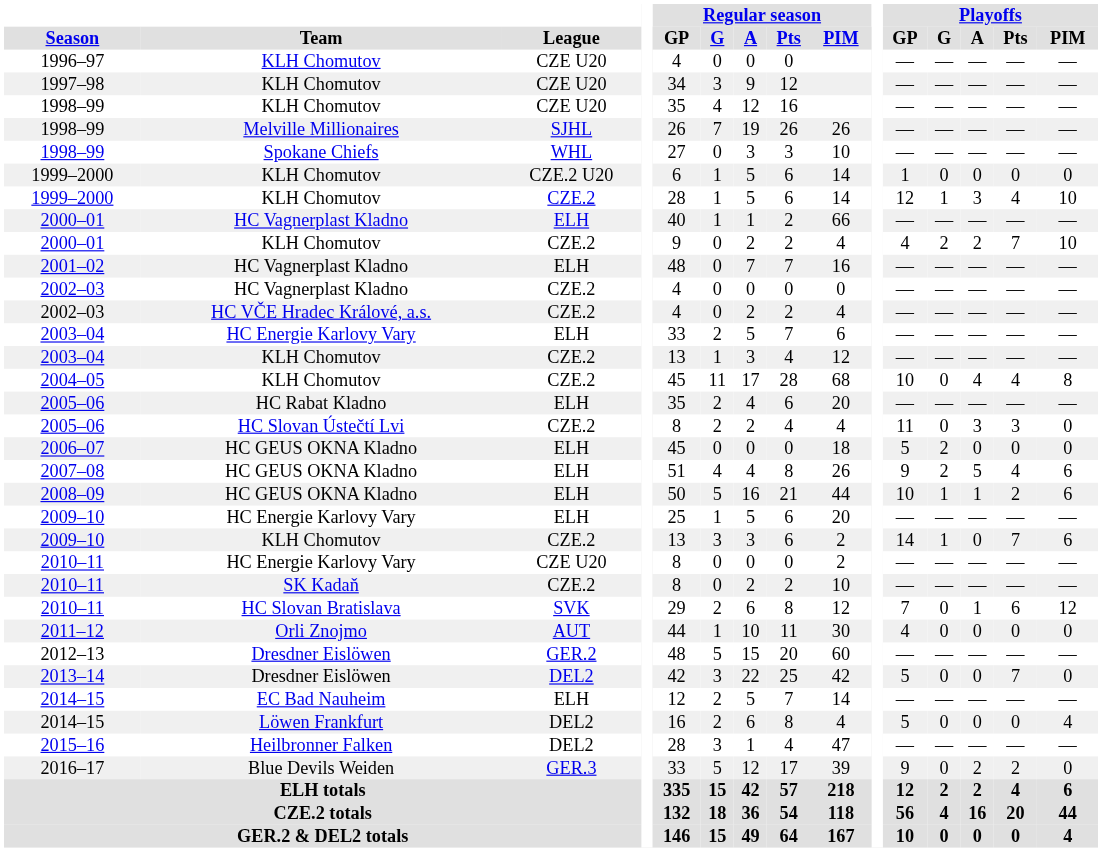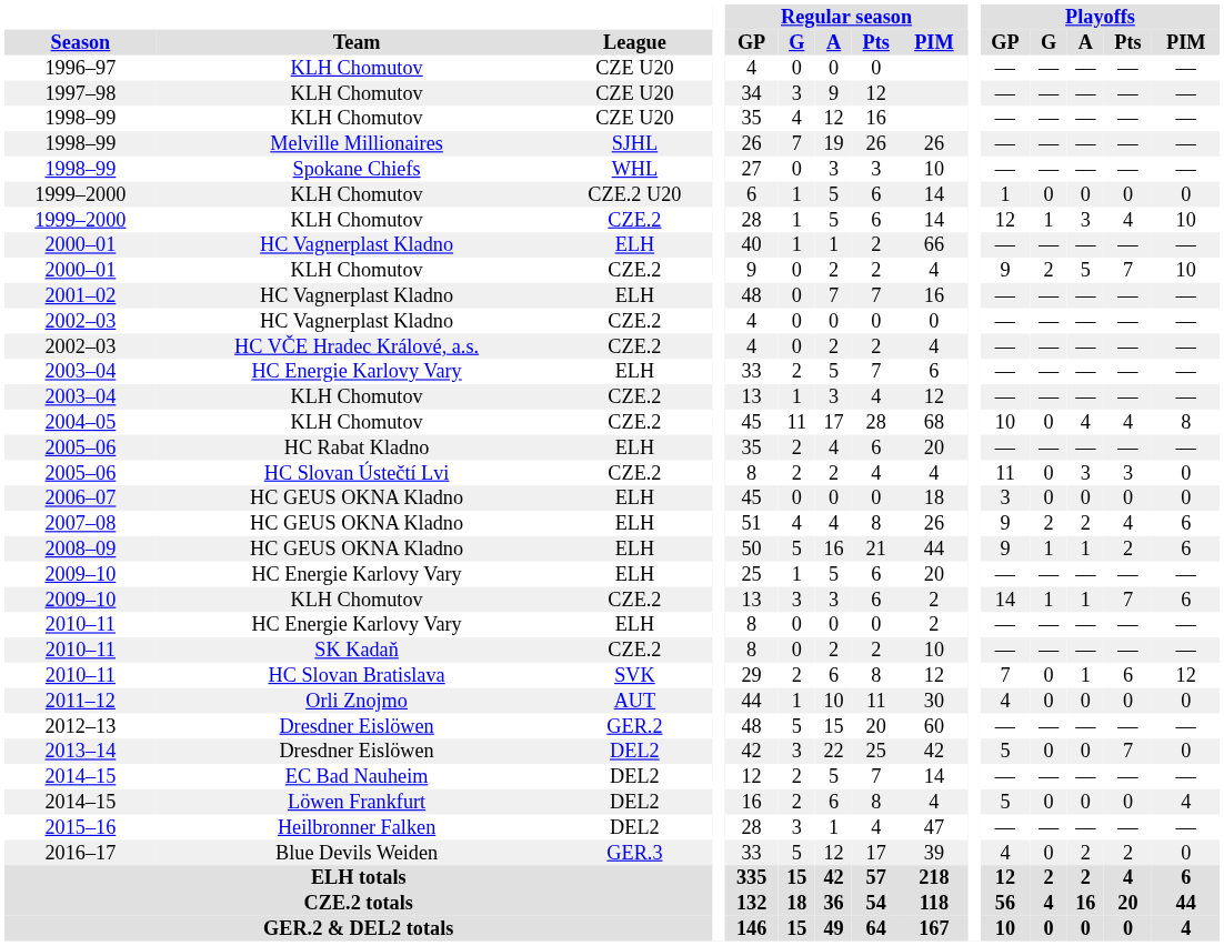 <table border="0" cellpadding="1" cellspacing="0" style="text-align:center; width:60em">
 <tr bgcolor="#e0e0e0">
 <th colspan="3" bgcolor="#ffffff"> </th>
 <th rowspan="99" bgcolor="#ffffff"> </th>
 <th colspan="5"><a href='#'>Regular season</a></th>
 <th rowspan="99" bgcolor="#ffffff"> </th>
 <th colspan="5"><a href='#'>Playoffs</a></th>
 </tr>
 <tr bgcolor="#e0e0e0">
 <th><a href='#'>Season</a></th>
 <th>Team</th>
 <th>League</th>
 <th>GP</th>
 <th><a href='#'>G</a></th>
 <th><a href='#'>A</a></th>
 <th><a href='#'>Pts</a></th>
 <th><a href='#'>PIM</a></th>
 <th>GP</th>
 <th>G</th>
 <th>A</th>
 <th>Pts</th>
 <th>PIM</th>
 </tr>
 <tr>
 <td>1996–97</td>
 <td><a href='#'>KLH Chomutov</a></td>
 <td>CZE U20</td>
 <td>4</td>
 <td>0</td>
 <td>0</td>
 <td>0</td>
 <td></td>
 <td>—</td>
 <td>—</td>
 <td>—</td>
 <td>—</td>
 <td>—</td>
 </tr>
 <tr bgcolor="#f0f0f0">
 <td>1997–98</td>
 <td>KLH Chomutov</td>
 <td>CZE U20</td>
 <td>34</td>
 <td>3</td>
 <td>9</td>
 <td>12</td>
 <td></td>
 <td>—</td>
 <td>—</td>
 <td>—</td>
 <td>—</td>
 <td>—</td>
 </tr>
 <tr>
 <td>1998–99</td>
 <td>KLH Chomutov</td>
 <td>CZE U20</td>
 <td>35</td>
 <td>4</td>
 <td>12</td>
 <td>16</td>
 <td></td>
 <td>—</td>
 <td>—</td>
 <td>—</td>
 <td>—</td>
 <td>—</td>
 </tr>
 <tr bgcolor="#f0f0f0">
 <td>1998–99</td>
 <td><a href='#'>Melville Millionaires</a></td>
 <td><a href='#'>SJHL</a></td>
 <td>26</td>
 <td>7</td>
 <td>19</td>
 <td>26</td>
 <td>26</td>
 <td>—</td>
 <td>—</td>
 <td>—</td>
 <td>—</td>
 <td>—</td>
 </tr>
 <tr>
 <td><a href='#'>1998–99</a></td>
 <td><a href='#'>Spokane Chiefs</a></td>
 <td><a href='#'>WHL</a></td>
 <td>27</td>
 <td>0</td>
 <td>3</td>
 <td>3</td>
 <td>10</td>
 <td>—</td>
 <td>—</td>
 <td>—</td>
 <td>—</td>
 <td>—</td>
 </tr>
 <tr bgcolor="#f0f0f0">
 <td>1999–2000</td>
 <td>KLH Chomutov</td>
 <td>CZE.2 U20</td>
 <td>6</td>
 <td>1</td>
 <td>5</td>
 <td>6</td>
 <td>14</td>
 <td>1</td>
 <td>0</td>
 <td>0</td>
 <td>0</td>
 <td>0</td>
 </tr>
 <tr>
 <td><a href='#'>1999–2000</a></td>
 <td>KLH Chomutov</td>
 <td><a href='#'>CZE.2</a></td>
 <td>28</td>
 <td>1</td>
 <td>5</td>
 <td>6</td>
 <td>14</td>
 <td>12</td>
 <td>1</td>
 <td>3</td>
 <td>4</td>
 <td>10</td>
 </tr>
 <tr bgcolor="#f0f0f0">
 <td><a href='#'>2000–01</a></td>
 <td><a href='#'>HC Vagnerplast Kladno</a></td>
 <td><a href='#'>ELH</a></td>
 <td>40</td>
 <td>1</td>
 <td>1</td>
 <td>2</td>
 <td>66</td>
 <td>—</td>
 <td>—</td>
 <td>—</td>
 <td>—</td>
 <td>—</td>
 </tr>
 <tr>
 <td><a href='#'>2000–01</a></td>
 <td>KLH Chomutov</td>
 <td>CZE.2</td>
 <td>9</td>
 <td>0</td>
 <td>2</td>
 <td>2</td>
 <td>4</td>
-<td>4</td>
+<td>9</td>
 <td>2</td>
-<td>2</td>
+<td>5</td>
 <td>7</td>
 <td>10</td>
 </tr>
 <tr bgcolor="#f0f0f0">
 <td><a href='#'>2001–02</a></td>
 <td>HC Vagnerplast Kladno</td>
 <td>ELH</td>
 <td>48</td>
 <td>0</td>
 <td>7</td>
 <td>7</td>
 <td>16</td>
 <td>—</td>
 <td>—</td>
 <td>—</td>
 <td>—</td>
 <td>—</td>
 </tr>
 <tr>
 <td><a href='#'>2002–03</a></td>
 <td>HC Vagnerplast Kladno</td>
 <td>CZE.2</td>
 <td>4</td>
 <td>0</td>
 <td>0</td>
 <td>0</td>
 <td>0</td>
 <td>—</td>
 <td>—</td>
 <td>—</td>
 <td>—</td>
 <td>—</td>
 </tr>
 <tr bgcolor="#f0f0f0">
 <td>2002–03</td>
 <td><a href='#'>HC VČE Hradec Králové, a.s.</a></td>
 <td>CZE.2</td>
 <td>4</td>
 <td>0</td>
 <td>2</td>
 <td>2</td>
 <td>4</td>
 <td>—</td>
 <td>—</td>
 <td>—</td>
 <td>—</td>
 <td>—</td>
 </tr>
 <tr>
 <td><a href='#'>2003–04</a></td>
 <td><a href='#'>HC Energie Karlovy Vary</a></td>
 <td>ELH</td>
 <td>33</td>
 <td>2</td>
 <td>5</td>
 <td>7</td>
 <td>6</td>
 <td>—</td>
 <td>—</td>
 <td>—</td>
 <td>—</td>
 <td>—</td>
 </tr>
 <tr bgcolor="#f0f0f0">
 <td><a href='#'>2003–04</a></td>
 <td>KLH Chomutov</td>
 <td>CZE.2</td>
 <td>13</td>
 <td>1</td>
 <td>3</td>
 <td>4</td>
 <td>12</td>
 <td>—</td>
 <td>—</td>
 <td>—</td>
 <td>—</td>
 <td>—</td>
 </tr>
 <tr>
 <td><a href='#'>2004–05</a></td>
 <td>KLH Chomutov</td>
 <td>CZE.2</td>
 <td>45</td>
 <td>11</td>
 <td>17</td>
 <td>28</td>
 <td>68</td>
 <td>10</td>
 <td>0</td>
 <td>4</td>
 <td>4</td>
 <td>8</td>
 </tr>
 <tr bgcolor="#f0f0f0">
 <td><a href='#'>2005–06</a></td>
 <td>HC Rabat Kladno</td>
 <td>ELH</td>
 <td>35</td>
 <td>2</td>
 <td>4</td>
 <td>6</td>
 <td>20</td>
 <td>—</td>
 <td>—</td>
 <td>—</td>
 <td>—</td>
 <td>—</td>
 </tr>
 <tr>
 <td><a href='#'>2005–06</a></td>
 <td><a href='#'>HC Slovan Ústečtí Lvi</a></td>
 <td>CZE.2</td>
 <td>8</td>
 <td>2</td>
 <td>2</td>
 <td>4</td>
 <td>4</td>
 <td>11</td>
 <td>0</td>
 <td>3</td>
 <td>3</td>
 <td>0</td>
 </tr>
 <tr bgcolor="#f0f0f0">
 <td><a href='#'>2006–07</a></td>
 <td>HC GEUS OKNA Kladno</td>
 <td>ELH</td>
 <td>45</td>
 <td>0</td>
 <td>0</td>
 <td>0</td>
 <td>18</td>
-<td>5</td>
-<td>2</td>
+<td>3</td>
+<td>0</td>
 <td>0</td>
 <td>0</td>
 <td>0</td>
 </tr>
 <tr>
 <td><a href='#'>2007–08</a></td>
 <td>HC GEUS OKNA Kladno</td>
 <td>ELH</td>
 <td>51</td>
 <td>4</td>
 <td>4</td>
 <td>8</td>
 <td>26</td>
 <td>9</td>
 <td>2</td>
-<td>5</td>
+<td>2</td>
 <td>4</td>
 <td>6</td>
 </tr>
 <tr bgcolor="#f0f0f0">
 <td><a href='#'>2008–09</a></td>
 <td>HC GEUS OKNA Kladno</td>
 <td>ELH</td>
 <td>50</td>
 <td>5</td>
 <td>16</td>
 <td>21</td>
 <td>44</td>
-<td>10</td>
+<td>9</td>
 <td>1</td>
 <td>1</td>
 <td>2</td>
 <td>6</td>
 </tr>
 <tr>
 <td><a href='#'>2009–10</a></td>
 <td>HC Energie Karlovy Vary</td>
 <td>ELH</td>
 <td>25</td>
 <td>1</td>
 <td>5</td>
 <td>6</td>
 <td>20</td>
 <td>—</td>
 <td>—</td>
 <td>—</td>
 <td>—</td>
 <td>—</td>
 </tr>
 <tr bgcolor="#f0f0f0">
 <td><a href='#'>2009–10</a></td>
 <td>KLH Chomutov</td>
 <td>CZE.2</td>
 <td>13</td>
 <td>3</td>
 <td>3</td>
 <td>6</td>
 <td>2</td>
 <td>14</td>
 <td>1</td>
-<td>0</td>
+<td>1</td>
 <td>7</td>
 <td>6</td>
 </tr>
 <tr>
 <td><a href='#'>2010–11</a></td>
 <td>HC Energie Karlovy Vary</td>
-<td>CZE U20</td>
+<td>ELH</td>
 <td>8</td>
 <td>0</td>
 <td>0</td>
 <td>0</td>
 <td>2</td>
 <td>—</td>
 <td>—</td>
 <td>—</td>
 <td>—</td>
 <td>—</td>
 </tr>
 <tr bgcolor="#f0f0f0">
 <td><a href='#'>2010–11</a></td>
 <td><a href='#'>SK Kadaň</a></td>
 <td>CZE.2</td>
 <td>8</td>
 <td>0</td>
 <td>2</td>
 <td>2</td>
 <td>10</td>
 <td>—</td>
 <td>—</td>
 <td>—</td>
 <td>—</td>
 <td>—</td>
 </tr>
 <tr>
 <td><a href='#'>2010–11</a></td>
 <td><a href='#'>HC Slovan Bratislava</a></td>
 <td><a href='#'>SVK</a></td>
 <td>29</td>
 <td>2</td>
 <td>6</td>
 <td>8</td>
 <td>12</td>
 <td>7</td>
 <td>0</td>
 <td>1</td>
 <td>6</td>
 <td>12</td>
 </tr>
 <tr bgcolor="#f0f0f0">
 <td><a href='#'>2011–12</a></td>
 <td><a href='#'>Orli Znojmo</a></td>
 <td><a href='#'>AUT</a></td>
 <td>44</td>
 <td>1</td>
 <td>10</td>
 <td>11</td>
 <td>30</td>
 <td>4</td>
 <td>0</td>
 <td>0</td>
 <td>0</td>
 <td>0</td>
 </tr>
 <tr>
 <td>2012–13</td>
 <td><a href='#'>Dresdner Eislöwen</a></td>
 <td><a href='#'>GER.2</a></td>
 <td>48</td>
 <td>5</td>
 <td>15</td>
 <td>20</td>
 <td>60</td>
 <td>—</td>
 <td>—</td>
 <td>—</td>
 <td>—</td>
 <td>—</td>
 </tr>
 <tr bgcolor="#f0f0f0">
 <td><a href='#'>2013–14</a></td>
 <td>Dresdner Eislöwen</td>
 <td><a href='#'>DEL2</a></td>
 <td>42</td>
 <td>3</td>
 <td>22</td>
 <td>25</td>
 <td>42</td>
 <td>5</td>
 <td>0</td>
 <td>0</td>
 <td>7</td>
 <td>0</td>
 </tr>
 <tr>
 <td><a href='#'>2014–15</a></td>
 <td><a href='#'>EC Bad Nauheim</a></td>
-<td>ELH</td>
+<td>DEL2</td>
 <td>12</td>
 <td>2</td>
 <td>5</td>
 <td>7</td>
 <td>14</td>
 <td>—</td>
 <td>—</td>
 <td>—</td>
 <td>—</td>
 <td>—</td>
 </tr>
 <tr bgcolor="#f0f0f0">
 <td>2014–15</td>
 <td><a href='#'>Löwen Frankfurt</a></td>
 <td>DEL2</td>
 <td>16</td>
 <td>2</td>
 <td>6</td>
 <td>8</td>
 <td>4</td>
 <td>5</td>
 <td>0</td>
 <td>0</td>
 <td>0</td>
 <td>4</td>
 </tr>
 <tr>
 <td><a href='#'>2015–16</a></td>
 <td><a href='#'>Heilbronner Falken</a></td>
 <td>DEL2</td>
 <td>28</td>
 <td>3</td>
 <td>1</td>
 <td>4</td>
 <td>47</td>
 <td>—</td>
 <td>—</td>
 <td>—</td>
 <td>—</td>
 <td>—</td>
 </tr>
 <tr bgcolor="#f0f0f0">
 <td>2016–17</td>
 <td>Blue Devils Weiden</td>
 <td><a href='#'>GER.3</a></td>
 <td>33</td>
 <td>5</td>
 <td>12</td>
 <td>17</td>
 <td>39</td>
-<td>9</td>
+<td>4</td>
 <td>0</td>
 <td>2</td>
 <td>2</td>
 <td>0</td>
 </tr>
 <tr bgcolor="#e0e0e0">
 <th colspan="3">ELH totals</th>
 <th>335</th>
 <th>15</th>
 <th>42</th>
 <th>57</th>
 <th>218</th>
 <th>12</th>
 <th>2</th>
 <th>2</th>
 <th>4</th>
 <th>6</th>
 </tr>
 <tr bgcolor="#e0e0e0">
 <th colspan="3">CZE.2 totals</th>
 <th>132</th>
 <th>18</th>
 <th>36</th>
 <th>54</th>
 <th>118</th>
 <th>56</th>
 <th>4</th>
 <th>16</th>
 <th>20</th>
 <th>44</th>
 </tr>
 <tr bgcolor="#e0e0e0">
 <th colspan="3">GER.2 & DEL2 totals</th>
 <th>146</th>
 <th>15</th>
 <th>49</th>
 <th>64</th>
 <th>167</th>
 <th>10</th>
 <th>0</th>
 <th>0</th>
 <th>0</th>
 <th>4</th>
 </tr>
 </table>
